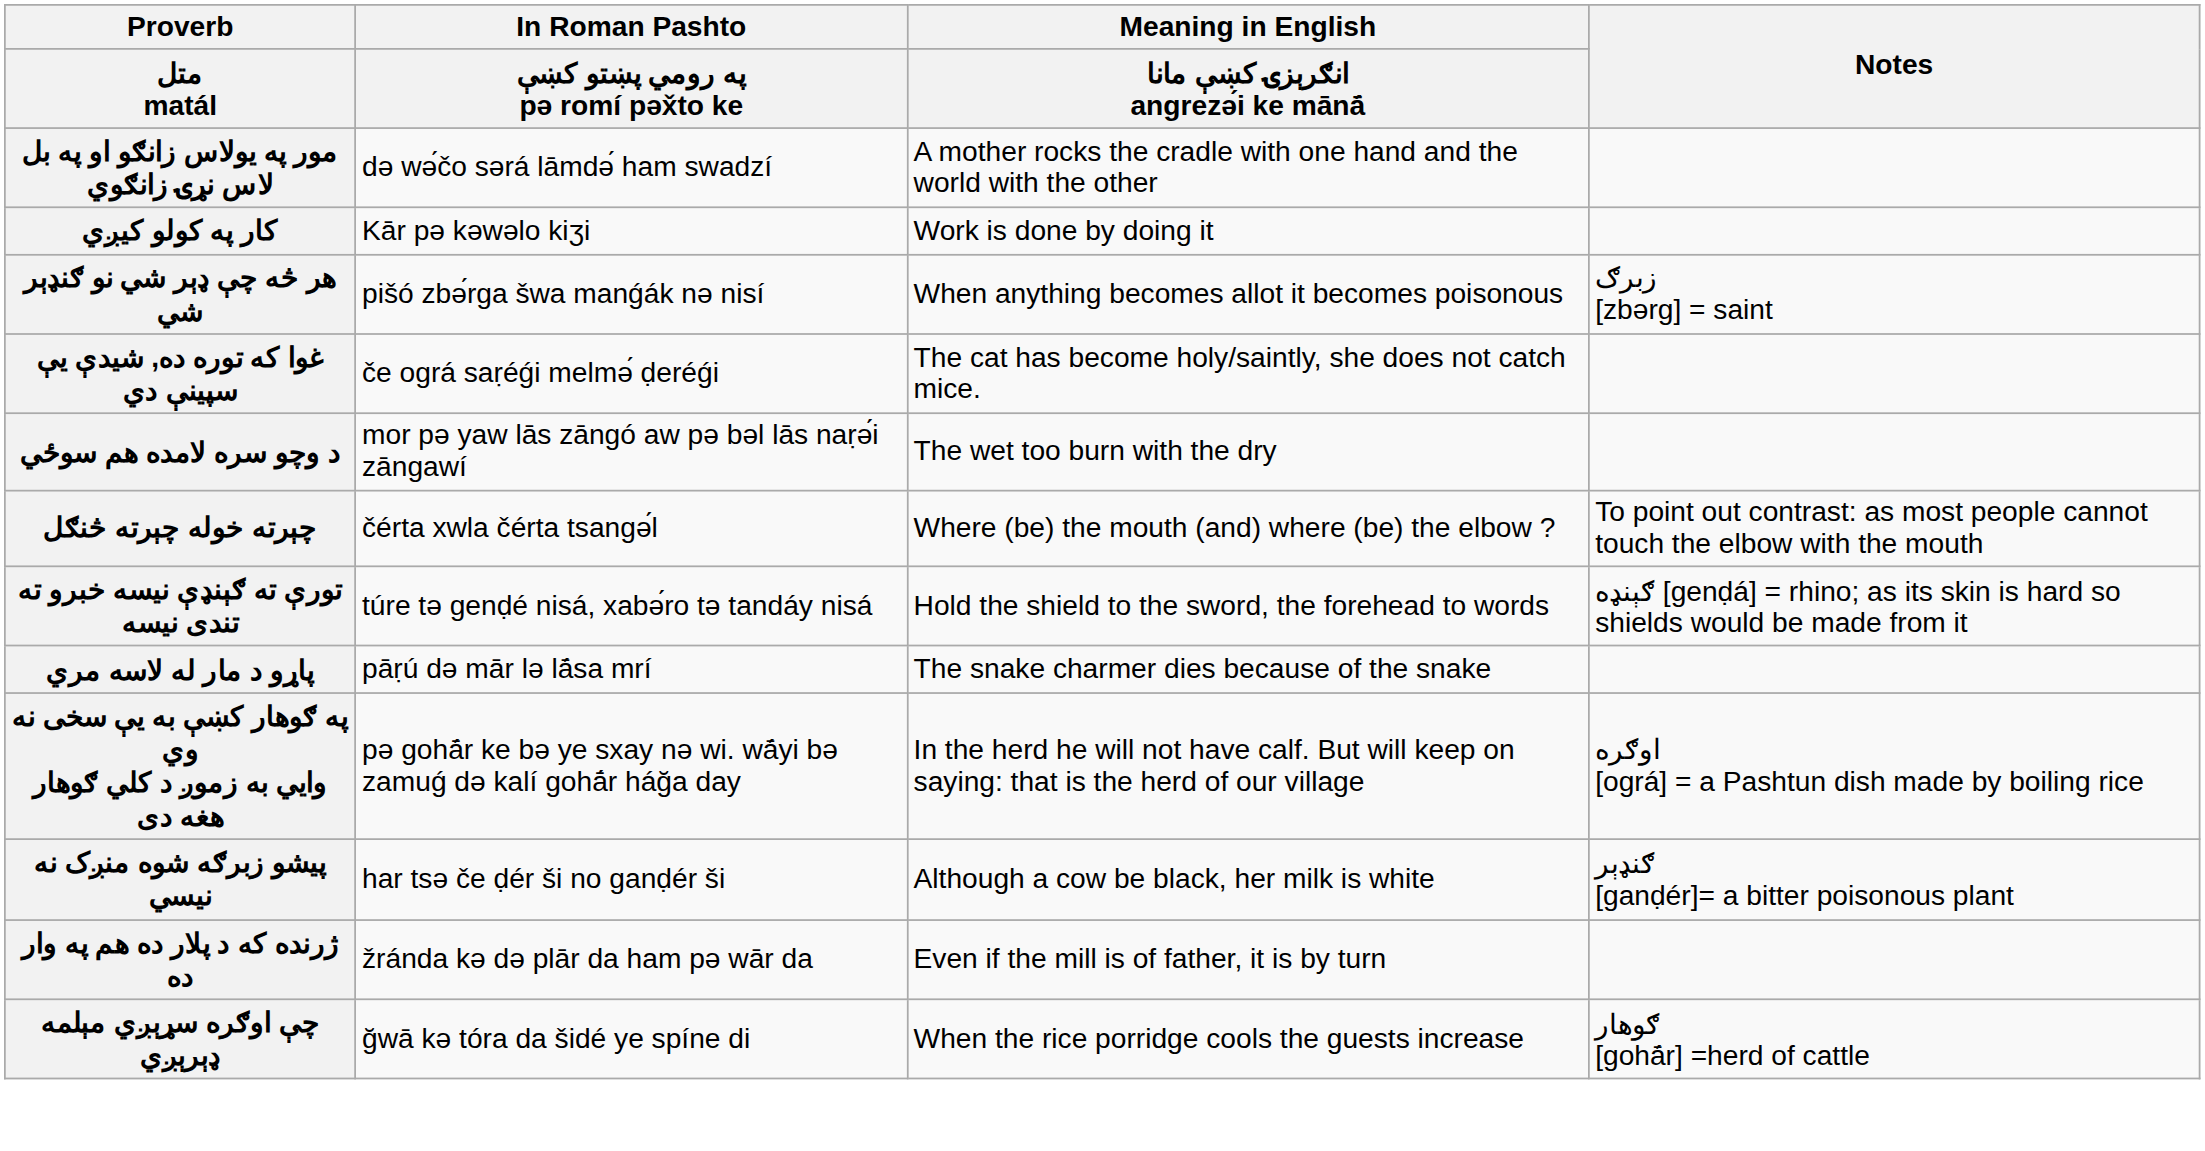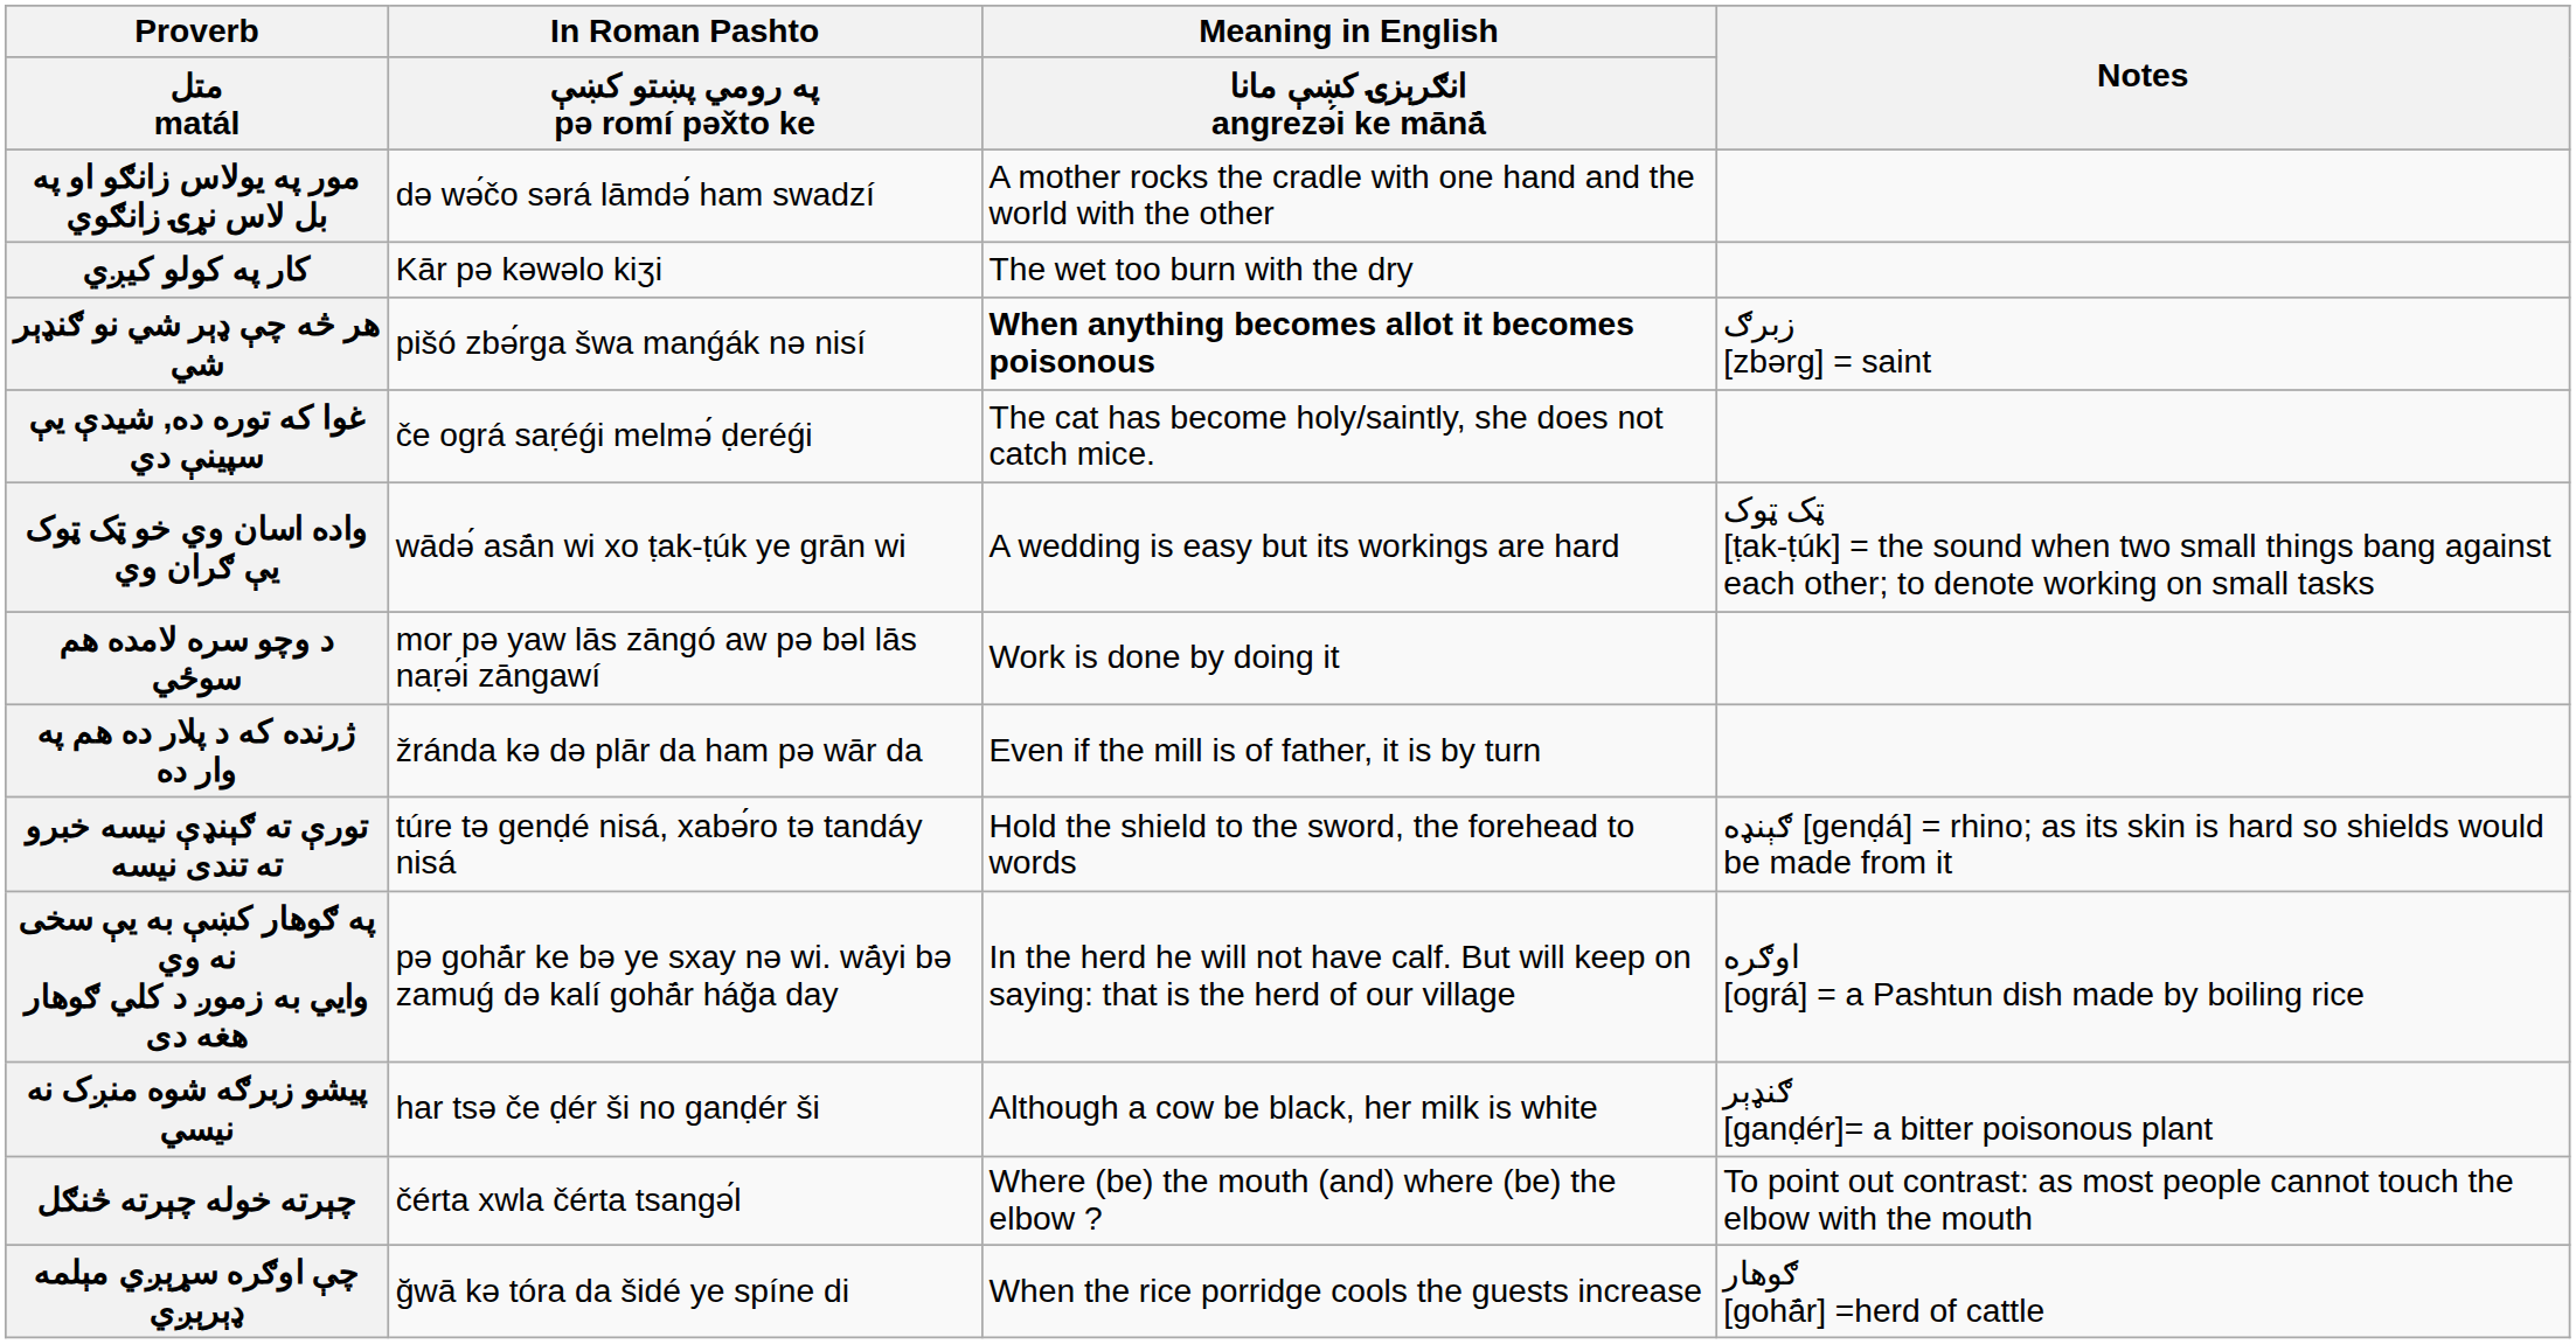 <table class="wikitable">
 <tr>
 <th>Proverb</th>
 <th>In Roman Pashto</th>
 <th>Meaning in English</th>
 <th rowspan="2">Notes</th>
 </tr>
 <tr>
 <th>متل<br>matál</th>
 <th>په رومي پښتو کښې<br>pə romí pәx̌to ke</th>
 <th>انګرېزۍ کښې مانا<br>angrezә́i ke mānā́</th>
 </tr>
 <tr>
 <th>مور په يولاس زانګو او په بل لاس نړۍ زانګوي</th>
 <td>də wә́čo sәrá lāmdә́ ham swadzí</td>
 <td>A mother rocks the cradle with one hand and the world with the other</td>
 <td></td>
 </tr>
 <tr>
 <th>کار په کولو کیږي</th>
 <td>Kār pə kəwəlo kiʒi</td>
-<td>Work is done by doing it</td>
+<td>The wet too burn with the dry</td>
 <td></td>
 </tr>
 <tr>
 <th>هر څه چې ډېر شي نو ګنډېر شي</th>
 <td>pišó zbә́rga šwa manǵák nә nisí</td>
-<td>When anything becomes allot it becomes poisonous</td>
+<td><strong>When anything becomes allot it becomes poisonous</strong></td>
 <td>زبرګ<br>[zbәrg] = saint</td>
 </tr>
 <tr>
 <th>غوا که توره ده, شيدې يې سپينې دي</th>
 <td>če ográ saṛéǵi melmә́ ḍeréǵi</td>
 <td>The cat has become holy/saintly, she does not catch mice.</td>
 <td></td>
 </tr>
 <tr>
+<th>واده اسان وي خو ټک ټوک يې ګران وي</th>
+<td>wādә́ asā́n wi xo ṭak-ṭúk ye grān wi</td>
+<td>A wedding is easy but its workings are hard</td>
+<td>ټک ټوک<br>[ṭak-ṭúk] = the sound when two small things bang against each other; to denote working on small tasks</td>
+</tr>
+<tr>
 <th>د وچو سره لامده هم سوځي</th>
 <td>mor pə yaw lās zāngó aw pə bəl lās naṛә́i zāngawí</td>
-<td>The wet too burn with the dry</td>
+<td>Work is done by doing it</td>
 <td></td>
 </tr>
 <tr>
-<th>چېرته خوله چېرته څنګل</th>
-<td>čérta xwla čérta tsangә́l</td>
-<td>Where (be) the mouth (and) where (be) the elbow ?</td>
-<td>To point out contrast: as most people cannot touch the elbow with the mouth</td>
+<th>ژرنده که د پلار ده هم په وار ده</th>
+<td>žránda kә dә plār da ham pә wār da</td>
+<td>Even if the mill is of father, it is by turn</td>
+<td></td>
 </tr>
 <tr>
 <th>تورې ته ګېنډې نيسه خبرو ته تندی نيسه</th>
 <td>túre tə genḍé nisá, xabә́ro tə tandáy nisá</td>
 <td>Hold the shield to the sword, the forehead to words</td>
 <td>ګېنډه [genḍá] = rhino; as its skin is hard so shields would be made from it</td>
-</tr>
-<tr>
-<th>پاړو د مار له لاسه مري</th>
-<td>pāṛú dә mār lə lā́sa mrí</td>
-<td>The snake charmer dies because of the snake</td>
-<td></td>
 </tr>
 <tr>
 <th>په ګوهار کښې به يې سخی نه وي<br>وايي به زموږ د کلي ګوهار هغه دی</th>
 <td>pə gohā́r ke bə ye sxay nə wi. wā́yi bә zamuǵ də kalí gohā́r háğa day</td>
 <td>In the herd he will not have calf. But will keep on saying: that is the herd of our village</td>
 <td>اوګره<br>[ográ] = a Pashtun dish made by boiling rice</td>
 </tr>
 <tr>
 <th>پيشو زبرګه شوه منږک نه نيسي</th>
 <td>har tsә če ḍér ši no ganḍér ši</td>
 <td>Although a cow be black, her milk is white</td>
 <td>ګنډېر<br>[ganḍér]= a bitter poisonous plant</td>
 </tr>
 <tr>
-<th>ژرنده که د پلار ده هم په وار ده</th>
-<td>žránda kә dә plār da ham pә wār da</td>
-<td>Even if the mill is of father, it is by turn</td>
-<td></td>
+<th>چېرته خوله چېرته څنګل</th>
+<td>čérta xwla čérta tsangә́l</td>
+<td>Where (be) the mouth (and) where (be) the elbow ?</td>
+<td>To point out contrast: as most people cannot touch the elbow with the mouth</td>
 </tr>
 <tr>
 <th>چې اوګره سړېږي مېلمه ډېرېږي</th>
 <td>ğwā kә tóra da šidé ye spíne di</td>
 <td>When the rice porridge cools the guests increase</td>
 <td>ګوهار<br>[gohā́r] =herd of cattle</td>
 </tr>
 </table>
